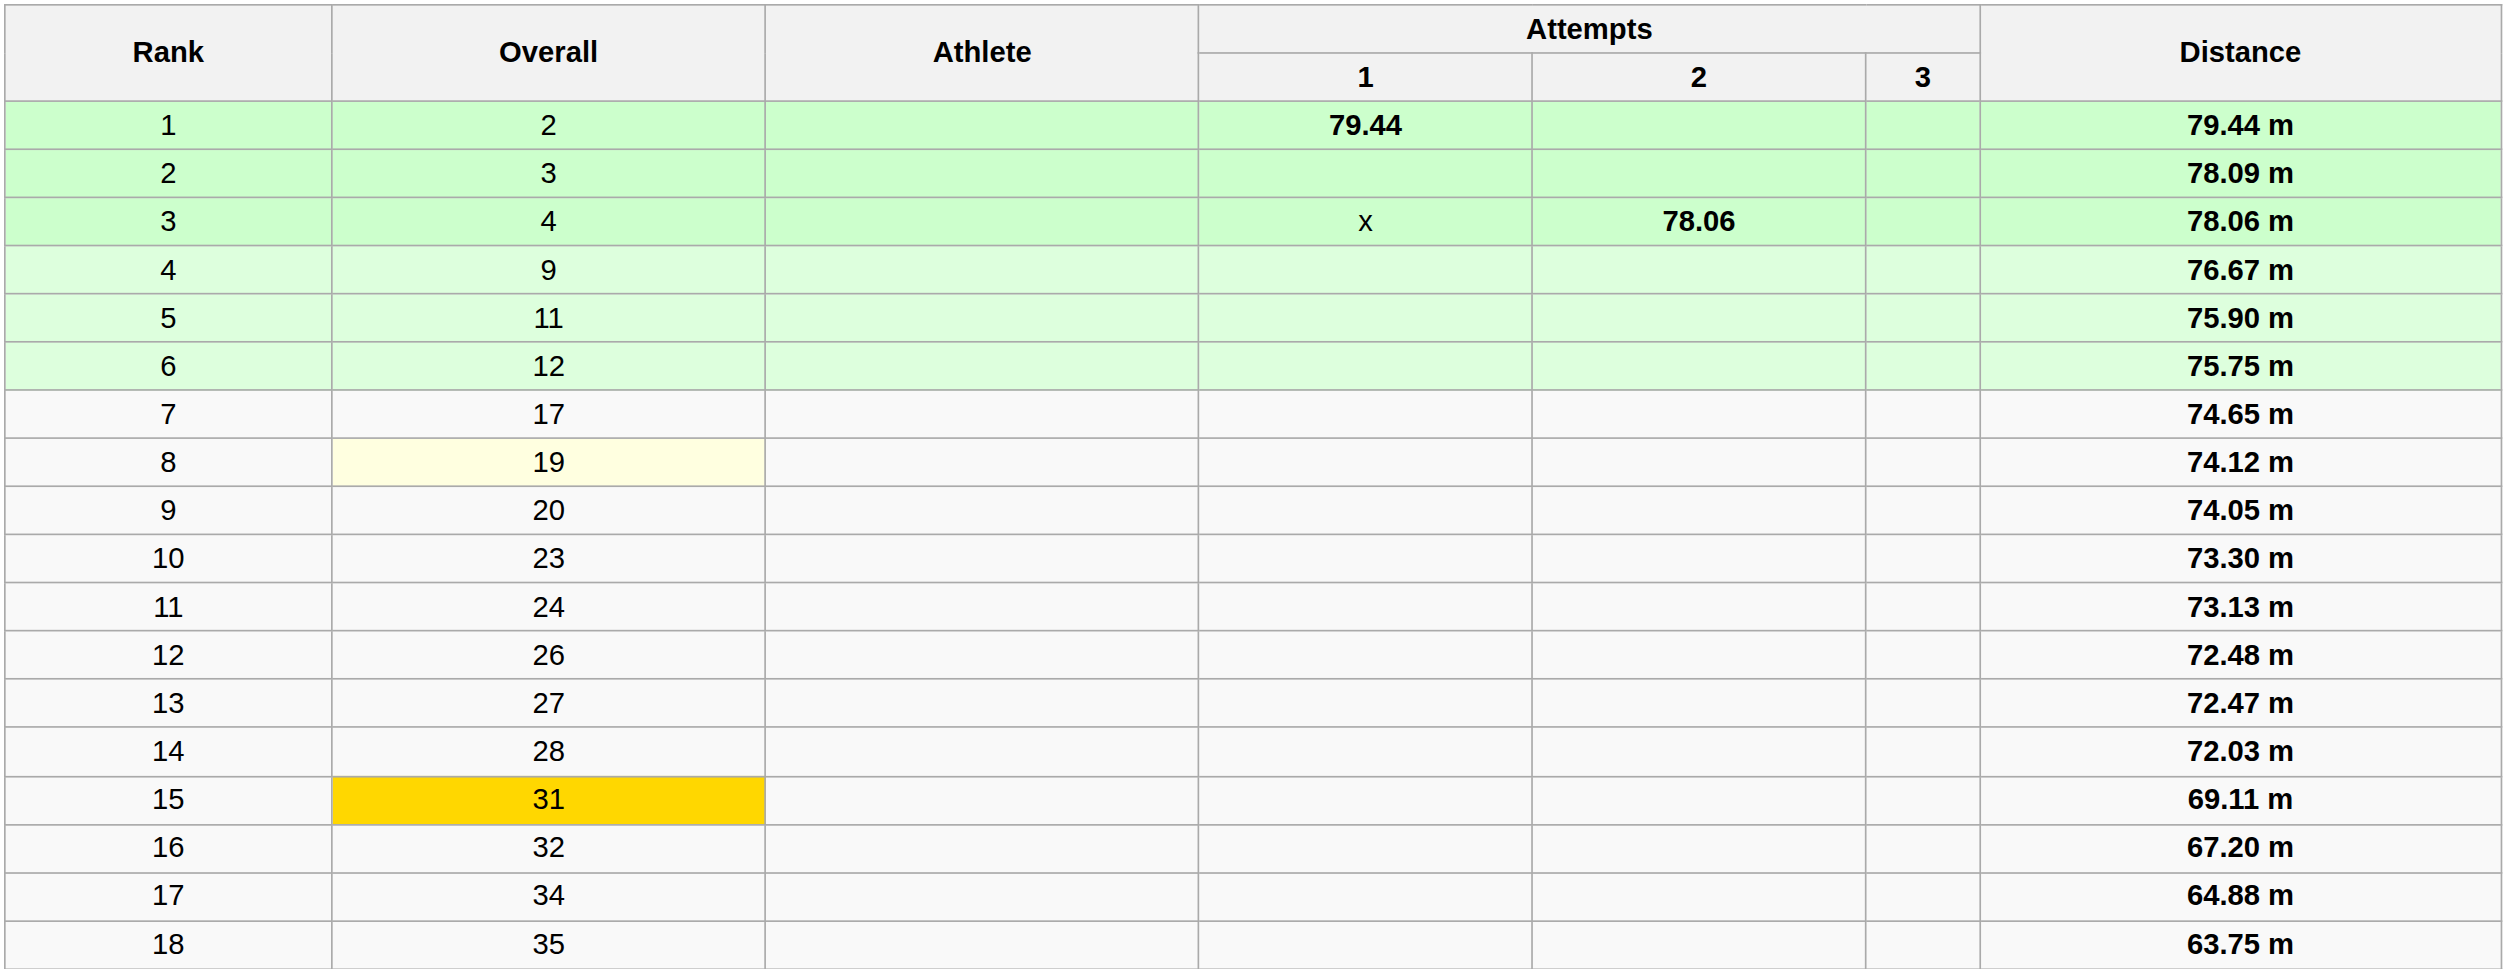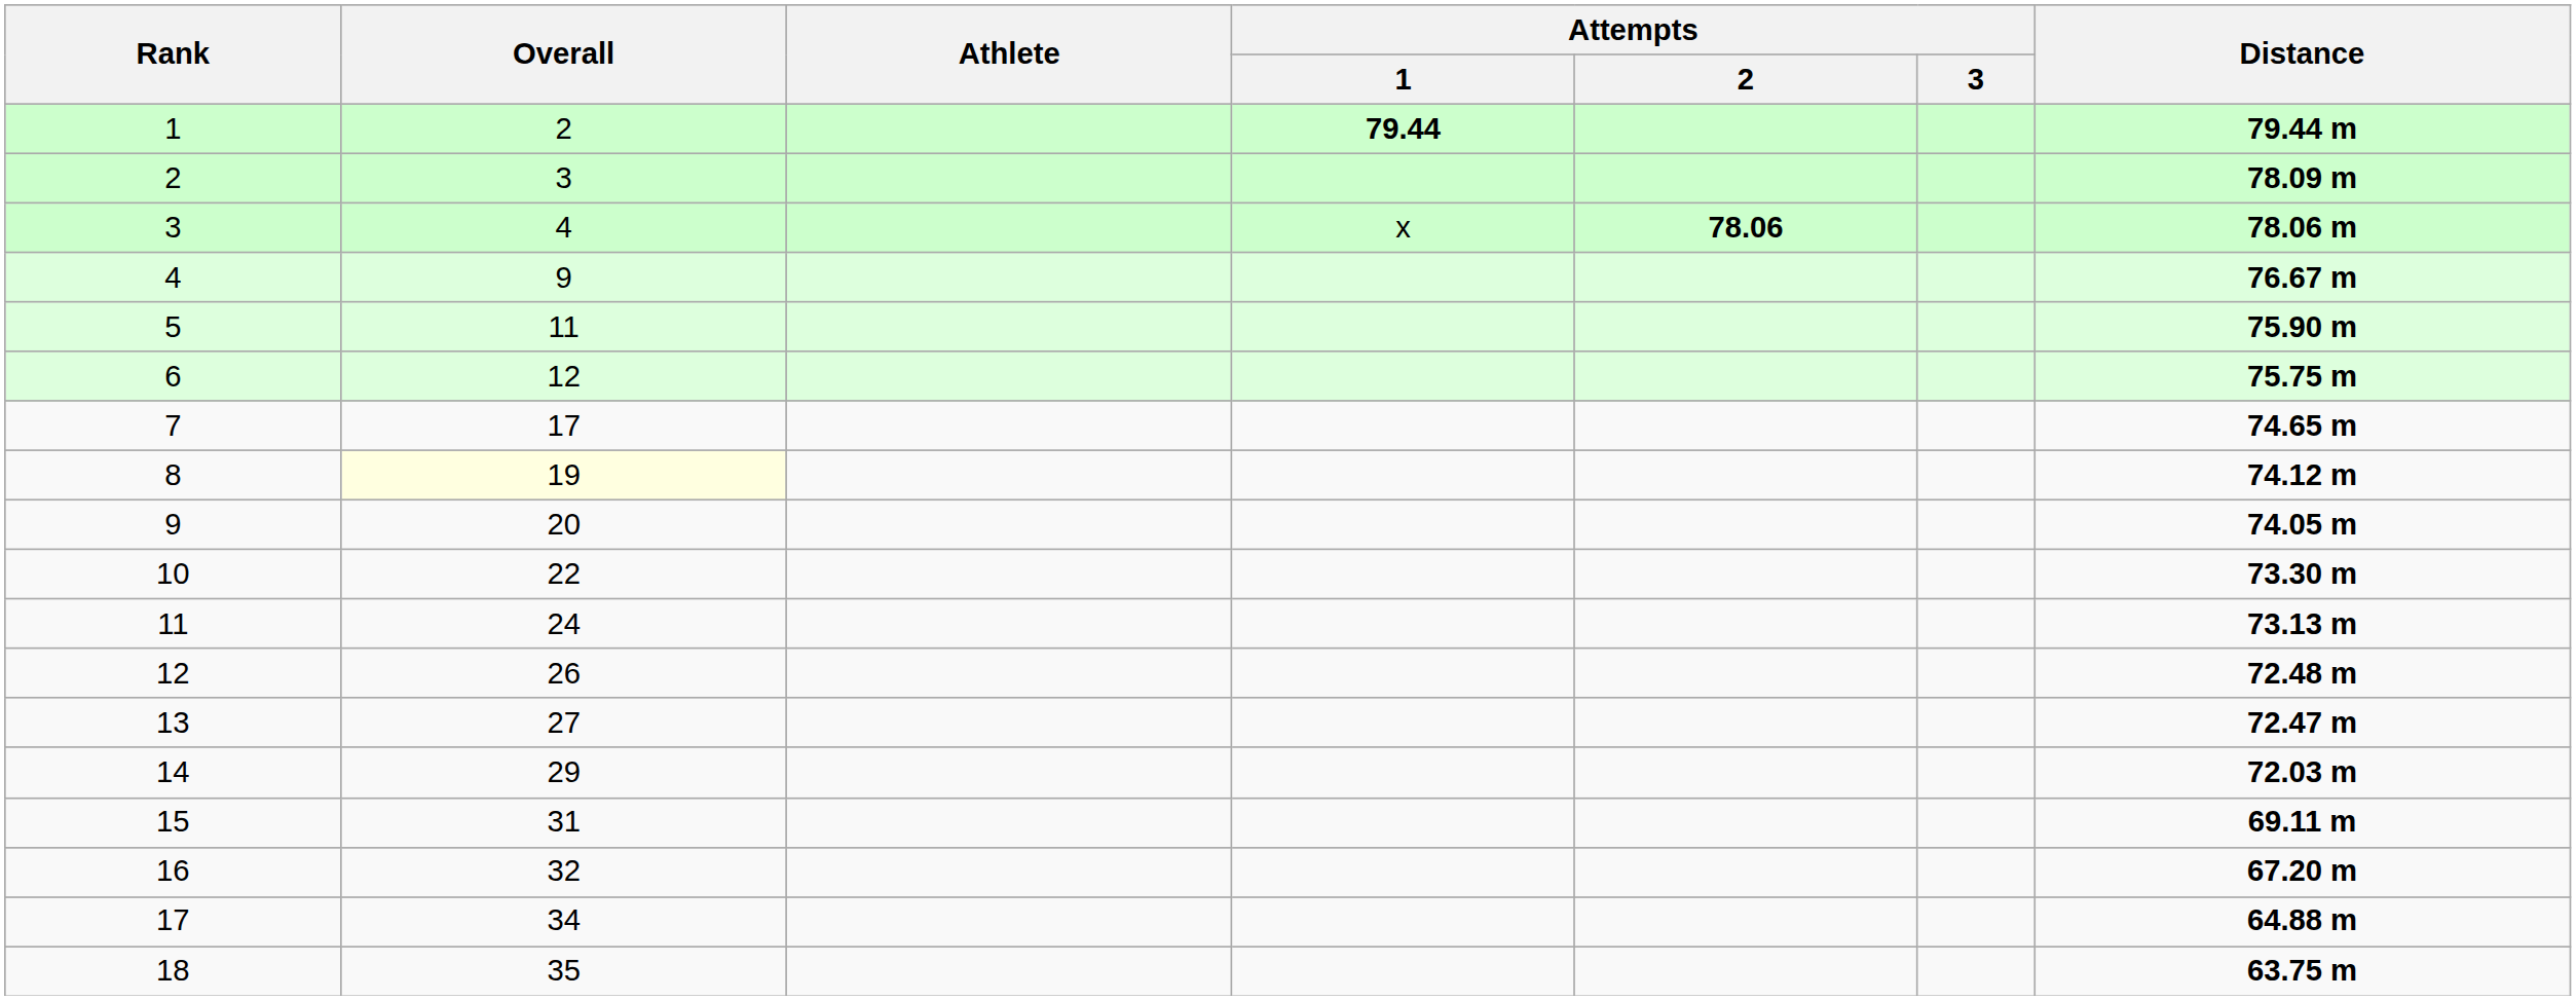 <table class="wikitable" style=" text-align:center; font-size:110%;" width="95%">
 <tr>
 <th rowspan="2">Rank</th>
 <th rowspan="2">Overall</th>
 <th rowspan="2">Athlete</th>
 <th colspan="3">Attempts</th>
 <th rowspan="2">Distance</th>
 </tr>
 <tr>
 <th>1</th>
 <th>2</th>
 <th>3</th>
 </tr>
 <tr style="background:#ccffcc;">
 <td>1</td>
 <td>2</td>
 <td align=left></td>
 <td><strong>79.44</strong></td>
 <td></td>
 <td></td>
 <td><strong>79.44 m</strong></td>
 </tr>
 <tr style="background:#ccffcc;">
 <td>2</td>
 <td>3</td>
 <td align=left></td>
 <td></td>
 <td></td>
 <td></td>
 <td><strong>78.09 m</strong></td>
 </tr>
 <tr style="background:#ccffcc;">
 <td>3</td>
 <td>4</td>
 <td align=left></td>
 <td>x</td>
 <td><strong>78.06</strong></td>
 <td></td>
 <td><strong>78.06 m</strong></td>
 </tr>
 <tr style="background:#ddffdd;">
 <td>4</td>
 <td>9</td>
 <td align=left></td>
 <td></td>
 <td></td>
 <td></td>
 <td><strong>76.67 m</strong></td>
 </tr>
 <tr style="background:#ddffdd;">
 <td>5</td>
 <td>11</td>
 <td align=left></td>
 <td></td>
 <td></td>
 <td></td>
 <td><strong>75.90 m</strong></td>
 </tr>
 <tr style="background:#ddffdd;">
 <td>6</td>
 <td>12</td>
 <td align=left></td>
 <td></td>
 <td></td>
 <td></td>
 <td><strong>75.75 m</strong></td>
 </tr>
 <tr>
 <td>7</td>
 <td>17</td>
 <td align=left></td>
 <td></td>
 <td></td>
 <td></td>
 <td><strong>74.65 m</strong></td>
 </tr>
 <tr>
 <td>8</td>
 <td style="background: lightyellow;">19</td>
 <td align=left></td>
 <td></td>
 <td></td>
 <td></td>
 <td><strong>74.12 m</strong></td>
 </tr>
 <tr>
 <td>9</td>
 <td>20</td>
 <td align=left></td>
 <td></td>
 <td></td>
 <td></td>
 <td><strong>74.05 m</strong></td>
 </tr>
 <tr>
 <td>10</td>
-<td>23</td>
+<td>22</td>
 <td align=left></td>
 <td></td>
 <td></td>
 <td></td>
 <td><strong>73.30 m</strong></td>
 </tr>
 <tr>
 <td>11</td>
 <td>24</td>
 <td align=left></td>
 <td></td>
 <td></td>
 <td></td>
 <td><strong>73.13 m</strong></td>
 </tr>
 <tr>
 <td>12</td>
 <td>26</td>
 <td align=left></td>
 <td></td>
 <td></td>
 <td></td>
 <td><strong>72.48 m</strong></td>
 </tr>
 <tr>
 <td>13</td>
 <td>27</td>
 <td align=left></td>
 <td></td>
 <td></td>
 <td></td>
 <td><strong>72.47 m</strong></td>
 </tr>
 <tr>
 <td>14</td>
-<td>28</td>
+<td>29</td>
 <td align=left></td>
 <td></td>
 <td></td>
 <td></td>
 <td><strong>72.03 m</strong></td>
 </tr>
 <tr>
 <td>15</td>
-<td style="background: gold;">31</td>
+<td>31</td>
 <td align=left></td>
 <td></td>
 <td></td>
 <td></td>
 <td><strong>69.11 m</strong></td>
 </tr>
 <tr>
 <td>16</td>
 <td>32</td>
 <td align=left></td>
 <td></td>
 <td></td>
 <td></td>
 <td><strong>67.20 m</strong></td>
 </tr>
 <tr>
 <td>17</td>
 <td>34</td>
 <td align=left></td>
 <td></td>
 <td></td>
 <td></td>
 <td><strong>64.88 m</strong></td>
 </tr>
 <tr>
 <td>18</td>
 <td>35</td>
 <td align=left></td>
 <td></td>
 <td></td>
 <td></td>
 <td><strong>63.75 m</strong></td>
 </tr>
 </table>
